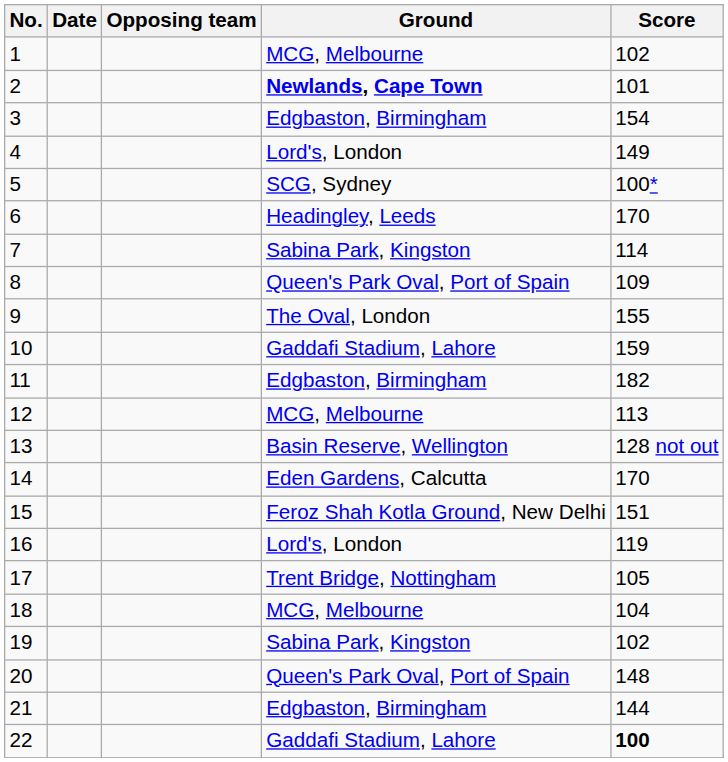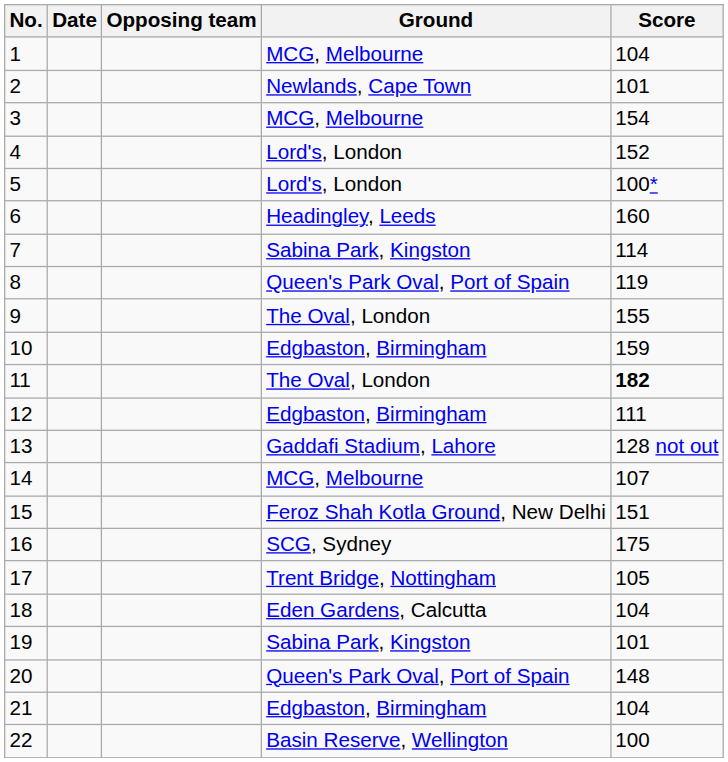 <table class="sortable wikitable">
 <tr>
 <th>No.</th>
 <th>Date</th>
 <th>Opposing team</th>
 <th>Ground</th>
 <th>Score</th>
 </tr>
 <tr>
 <td>1</td>
 <td></td>
 <td></td>
 <td><a href='#'>MCG</a>, <a href='#'>Melbourne</a></td>
-<td>102</td>
+<td>104</td>
 </tr>
 <tr>
 <td>2</td>
 <td></td>
 <td></td>
-<td><strong><a href='#'>Newlands</a>, <a href='#'>Cape Town</a></strong></td>
+<td><a href='#'>Newlands</a>, <a href='#'>Cape Town</a></td>
 <td>101</td>
 </tr>
 <tr>
 <td>3</td>
 <td></td>
 <td></td>
-<td><a href='#'>Edgbaston</a>, <a href='#'>Birmingham</a></td>
+<td><a href='#'>MCG</a>, <a href='#'>Melbourne</a></td>
 <td>154</td>
 </tr>
 <tr>
 <td>4</td>
 <td></td>
 <td></td>
 <td><a href='#'>Lord's</a>, London</td>
-<td>149</td>
+<td>152</td>
 </tr>
 <tr>
 <td>5</td>
 <td></td>
 <td></td>
-<td><a href='#'>SCG</a>, Sydney</td>
+<td><a href='#'>Lord's</a>, London</td>
 <td>100<a href='#'>*</a></td>
 </tr>
 <tr>
 <td>6</td>
 <td></td>
 <td></td>
 <td><a href='#'>Headingley</a>, <a href='#'>Leeds</a></td>
-<td>170</td>
+<td>160</td>
 </tr>
 <tr>
 <td>7</td>
 <td></td>
 <td></td>
 <td><a href='#'>Sabina Park</a>, <a href='#'>Kingston</a></td>
 <td>114</td>
 </tr>
 <tr>
 <td>8</td>
 <td></td>
 <td></td>
 <td><a href='#'>Queen's Park Oval</a>, <a href='#'>Port of Spain</a></td>
-<td>109</td>
+<td>119</td>
 </tr>
 <tr>
 <td>9</td>
 <td></td>
 <td></td>
 <td><a href='#'>The Oval</a>, London</td>
 <td>155</td>
 </tr>
 <tr>
 <td>10</td>
 <td></td>
 <td></td>
-<td><a href='#'>Gaddafi Stadium</a>, <a href='#'>Lahore</a></td>
+<td><a href='#'>Edgbaston</a>, <a href='#'>Birmingham</a></td>
 <td>159</td>
 </tr>
 <tr>
 <td>11</td>
 <td></td>
 <td></td>
-<td><a href='#'>Edgbaston</a>, <a href='#'>Birmingham</a></td>
-<td>182</td>
+<td><a href='#'>The Oval</a>, London</td>
+<td><strong>182</strong></td>
 </tr>
 <tr>
 <td>12</td>
 <td></td>
 <td></td>
-<td><a href='#'>MCG</a>, <a href='#'>Melbourne</a></td>
-<td>113</td>
+<td><a href='#'>Edgbaston</a>, <a href='#'>Birmingham</a></td>
+<td>111</td>
 </tr>
 <tr>
 <td>13</td>
 <td></td>
 <td></td>
-<td><a href='#'>Basin Reserve</a>, <a href='#'>Wellington</a></td>
+<td><a href='#'>Gaddafi Stadium</a>, <a href='#'>Lahore</a></td>
 <td>128 <a href='#'>not out</a></td>
 </tr>
 <tr>
 <td>14</td>
 <td></td>
 <td></td>
-<td><a href='#'>Eden Gardens</a>, Calcutta</td>
-<td>170</td>
+<td><a href='#'>MCG</a>, <a href='#'>Melbourne</a></td>
+<td>107</td>
 </tr>
 <tr>
 <td>15</td>
 <td></td>
 <td></td>
 <td><a href='#'>Feroz Shah Kotla Ground</a>, New Delhi</td>
 <td>151</td>
 </tr>
 <tr>
 <td>16</td>
 <td></td>
 <td></td>
-<td><a href='#'>Lord's</a>, London</td>
-<td>119</td>
+<td><a href='#'>SCG</a>, Sydney</td>
+<td>175</td>
 </tr>
 <tr>
 <td>17</td>
 <td></td>
 <td></td>
 <td><a href='#'>Trent Bridge</a>, <a href='#'>Nottingham</a></td>
 <td>105</td>
 </tr>
 <tr>
 <td>18</td>
 <td></td>
 <td></td>
-<td><a href='#'>MCG</a>, <a href='#'>Melbourne</a></td>
+<td><a href='#'>Eden Gardens</a>, Calcutta</td>
 <td>104</td>
 </tr>
 <tr>
 <td>19</td>
 <td></td>
 <td></td>
 <td><a href='#'>Sabina Park</a>, <a href='#'>Kingston</a></td>
-<td>102</td>
+<td>101</td>
 </tr>
 <tr>
 <td>20</td>
 <td></td>
 <td></td>
 <td><a href='#'>Queen's Park Oval</a>, <a href='#'>Port of Spain</a></td>
 <td>148</td>
 </tr>
 <tr>
 <td>21</td>
 <td></td>
 <td></td>
 <td><a href='#'>Edgbaston</a>, <a href='#'>Birmingham</a></td>
-<td>144</td>
+<td>104</td>
 </tr>
 <tr>
 <td>22</td>
 <td></td>
 <td></td>
-<td><a href='#'>Gaddafi Stadium</a>, <a href='#'>Lahore</a></td>
-<td><strong>100</strong></td>
+<td><a href='#'>Basin Reserve</a>, <a href='#'>Wellington</a></td>
+<td>100</td>
 </tr>
 <tr>
 </tr>
 </table>
